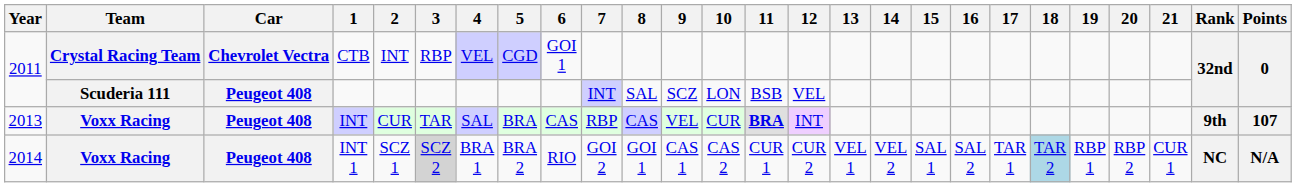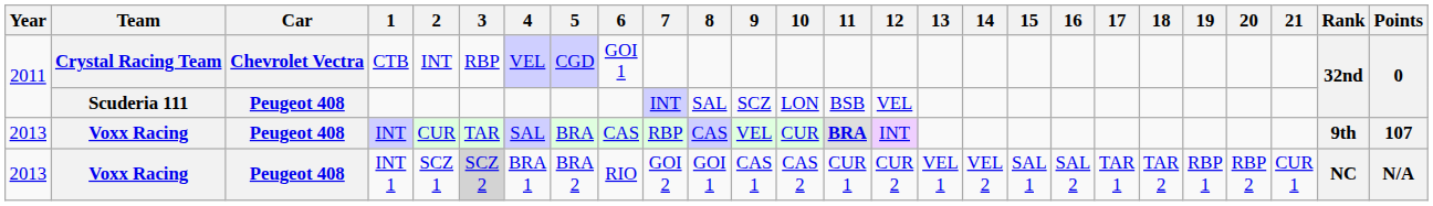 <table class="wikitable" style="text-align:center; font-size:85%">
 <tr>
 <th>Year</th>
 <th>Team</th>
 <th>Car</th>
 <th>1</th>
 <th>2</th>
 <th>3</th>
 <th>4</th>
 <th>5</th>
 <th>6</th>
 <th>7</th>
 <th>8</th>
 <th>9</th>
 <th>10</th>
 <th>11</th>
 <th>12</th>
 <th>13</th>
 <th>14</th>
 <th>15</th>
 <th>16</th>
 <th>17</th>
 <th>18</th>
 <th>19</th>
 <th>20</th>
 <th>21</th>
 <th>Rank</th>
 <th>Points</th>
 </tr>
 <tr>
 <td rowspan="2"><a href='#'>2011</a></td>
 <th nowrap><a href='#'>Crystal Racing Team</a></th>
 <th nowrap><a href='#'>Chevrolet Vectra</a></th>
 <td><a href='#'>CTB</a></td>
 <td><a href='#'>INT</a></td>
 <td><a href='#'>RBP</a></td>
 <td style="background:#CFCFFF;"><a href='#'>VEL</a><br></td>
 <td style="background:#CFCFFF;"><a href='#'>CGD</a><br></td>
 <td><a href='#'>GOI<br>1</a></td>
 <td></td>
 <td></td>
 <td></td>
 <td></td>
 <td></td>
 <td></td>
 <td></td>
 <td></td>
 <td></td>
 <td></td>
 <td></td>
 <td></td>
 <td></td>
 <td></td>
 <td></td>
 <th rowspan=2>32nd</th>
 <th rowspan=2>0</th>
 </tr>
 <tr>
 <th nowrap>Scuderia 111</th>
 <th nowrap><a href='#'>Peugeot 408</a></th>
 <td></td>
 <td></td>
 <td></td>
 <td></td>
 <td></td>
 <td></td>
 <td style="background:#CFCFFF;"><a href='#'>INT</a><br></td>
 <td><a href='#'>SAL</a></td>
 <td><a href='#'>SCZ</a></td>
 <td><a href='#'>LON</a></td>
 <td><a href='#'>BSB</a></td>
 <td><a href='#'>VEL</a></td>
 <td></td>
 <td></td>
 <td></td>
 <td></td>
 <td></td>
 <td></td>
 <td></td>
 <td></td>
 <td></td>
 </tr>
 <tr>
 <td><a href='#'>2013</a></td>
 <th nowrap><a href='#'>Voxx Racing</a></th>
 <th nowrap><a href='#'>Peugeot 408</a></th>
 <td style="background:#CFCFFF;"><a href='#'>INT</a><br></td>
 <td style="background:#DFFFDF;"><a href='#'>CUR</a><br></td>
 <td style="background:#DFFFDF;"><a href='#'>TAR</a><br></td>
 <td style="background:#CFCFFF;"><a href='#'>SAL</a><br></td>
 <td style="background:#DFFFDF;"><a href='#'>BRA</a><br></td>
 <td style="background:#DFFFDF;"><a href='#'>CAS</a><br></td>
 <td style="background:#DFFFDF;"><a href='#'>RBP</a><br></td>
 <td style="background:#CFCFFF;"><a href='#'>CAS</a><br></td>
 <td style="background:#DFFFDF;"><a href='#'>VEL</a><br></td>
 <td style="background:#DFFFDF;"><a href='#'>CUR</a><br></td>
 <td style="background:#DFDFDF;"><strong><a href='#'>BRA</a></strong><br></td>
 <td style="background:#EFCFFF;"><a href='#'>INT</a><br></td>
 <td></td>
 <td></td>
 <td></td>
 <td></td>
 <td></td>
 <td></td>
 <td></td>
 <td></td>
 <td></td>
 <th>9th</th>
 <th>107</th>
 </tr>
 <tr>
-<td><a href='#'>2014</a></td>
+<td><a href='#'>2013</a></td>
 <th nowrap><a href='#'>Voxx Racing</a></th>
 <th nowrap><a href='#'>Peugeot 408</a></th>
 <td><a href='#'>INT<br>1</a></td>
 <td><a href='#'>SCZ<br>1</a></td>
 <td style="background: lightgrey;"><a href='#'>SCZ<br>2</a></td>
 <td><a href='#'>BRA<br>1</a></td>
 <td><a href='#'>BRA<br>2</a></td>
 <td><a href='#'>RIO</a></td>
 <td><a href='#'>GOI<br>2</a></td>
 <td><a href='#'>GOI<br>1</a></td>
 <td><a href='#'>CAS<br>1</a></td>
 <td><a href='#'>CAS<br>2</a></td>
 <td><a href='#'>CUR<br>1</a></td>
 <td><a href='#'>CUR<br>2</a></td>
 <td><a href='#'>VEL<br>1</a></td>
 <td><a href='#'>VEL<br>2</a></td>
 <td><a href='#'>SAL<br>1</a></td>
 <td><a href='#'>SAL<br>2</a></td>
 <td><a href='#'>TAR<br>1</a></td>
-<td style="background: lightblue;"><a href='#'>TAR<br>2</a></td>
+<td><a href='#'>TAR<br>2</a></td>
 <td><a href='#'>RBP<br>1</a></td>
 <td><a href='#'>RBP<br>2</a></td>
 <td><a href='#'>CUR<br>1</a></td>
 <th>NC</th>
 <th>N/A</th>
 </tr>
 </table>
